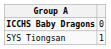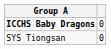 <table class="wikitable">
 <tr>
 <th>Group A</th>
 <th></th>
 </tr>
 <tr>
 <td><strong>ICCHS Baby Dragons</strong></td>
 <td>0</td>
 </tr>
 <tr>
 <td>SYS Tiongsan</td>
-<td>1</td>
+<td>0</td>
 </tr>
 </table>
